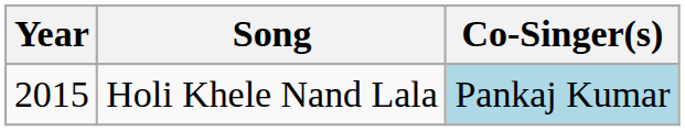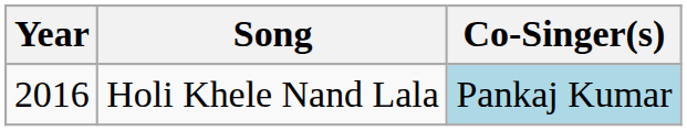 <table class="wikitable sortable">
 <tr>
 <th>Year</th>
 <th>Song</th>
 <th>Co-Singer(s)</th>
 </tr>
 <tr>
-<td>2015</td>
+<td>2016</td>
 <td>Holi Khele Nand Lala</td>
 <td style="background: lightblue;">Pankaj Kumar</td>
 </tr>
 </table>
